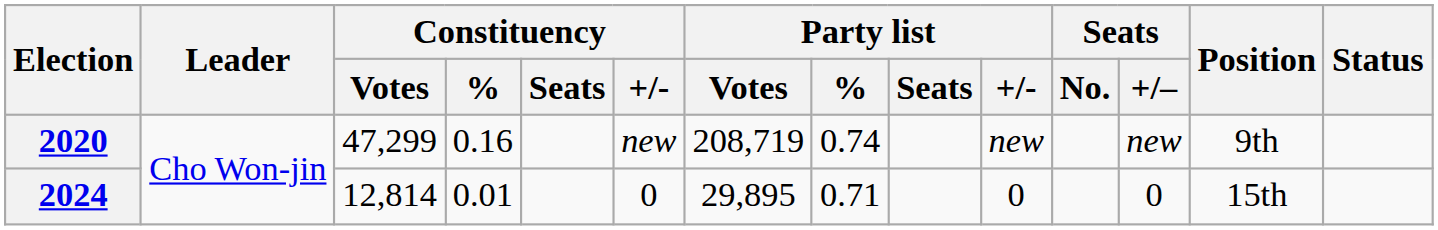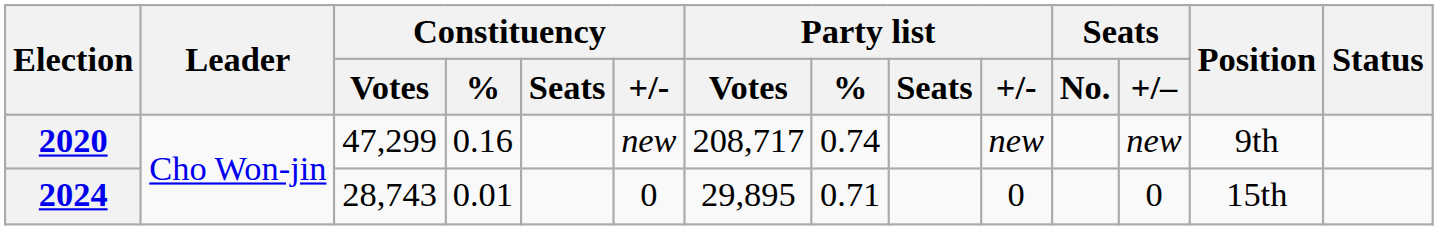 <table class="wikitable" style="text-align:center">
 <tr>
 <th rowspan="2">Election</th>
 <th rowspan="2">Leader</th>
 <th colspan="4">Constituency</th>
 <th colspan="4">Party list</th>
 <th colspan="2">Seats</th>
 <th rowspan="2">Position</th>
 <th rowspan="2">Status</th>
 </tr>
 <tr>
 <th>Votes</th>
 <th>%</th>
 <th>Seats</th>
 <th>+/-</th>
 <th>Votes</th>
 <th>%</th>
 <th>Seats</th>
 <th>+/-</th>
 <th>No.</th>
 <th>+/–</th>
 </tr>
 <tr>
 <th><a href='#'>2020</a></th>
 <td rowspan=2><a href='#'>Cho Won-jin</a></td>
 <td>47,299</td>
 <td>0.16</td>
 <td></td>
 <td><em>new</em></td>
-<td>208,719</td>
+<td>208,717</td>
 <td>0.74</td>
 <td></td>
 <td><em>new</em></td>
 <td></td>
 <td><em>new</em></td>
 <td> 9th</td>
 <td></td>
 </tr>
 <tr>
 <th><a href='#'>2024</a></th>
-<td>12,814</td>
+<td>28,743</td>
 <td>0.01</td>
 <td></td>
 <td> 0</td>
 <td>29,895</td>
 <td>0.71</td>
 <td></td>
 <td> 0</td>
 <td></td>
 <td> 0</td>
 <td> 15th</td>
 <td></td>
 </tr>
 </table>
